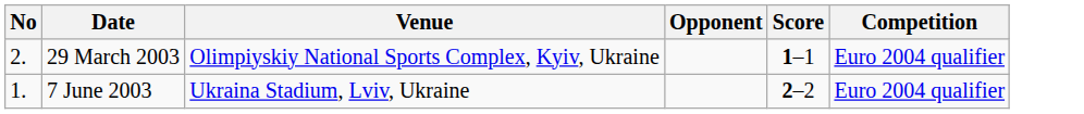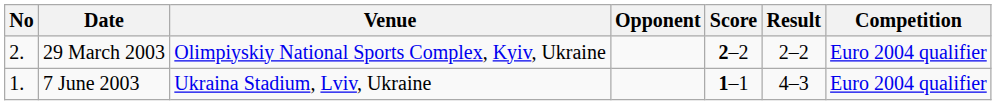 <table class="wikitable" style="font-size:100%;">
 <tr>
 <th>No</th>
 <th>Date</th>
 <th>Venue</th>
 <th>Opponent</th>
 <th>Score</th>
+<th>Result</th>
 <th>Competition</th>
 </tr>
 <tr>
 <td>2.</td>
 <td>29 March 2003</td>
 <td><a href='#'>Olimpiyskiy National Sports Complex</a>, <a href='#'>Kyiv</a>, Ukraine</td>
 <td></td>
-<td align=center><strong>1</strong>–1</td>
+<td align=center><strong>2</strong>–2</td>
+<td align=center>2–2</td>
 <td><a href='#'>Euro 2004 qualifier</a></td>
 </tr>
 <tr>
 <td>1.</td>
 <td>7 June 2003</td>
 <td><a href='#'>Ukraina Stadium</a>, <a href='#'>Lviv</a>, Ukraine</td>
 <td></td>
-<td align=center><strong>2</strong>–2</td>
+<td align=center><strong>1</strong>–1</td>
+<td align=center>4–3</td>
 <td><a href='#'>Euro 2004 qualifier</a></td>
 </tr>
 </table>
